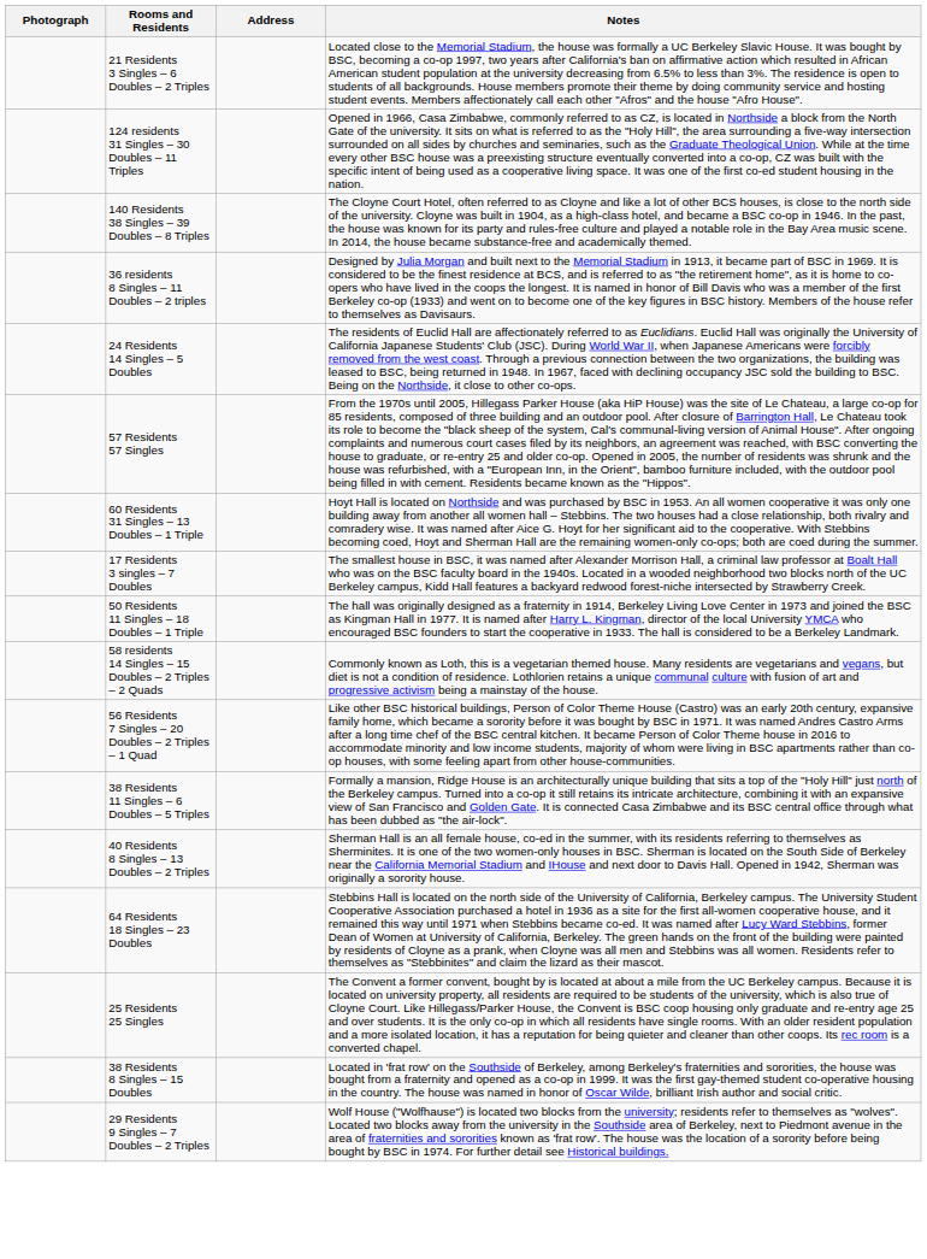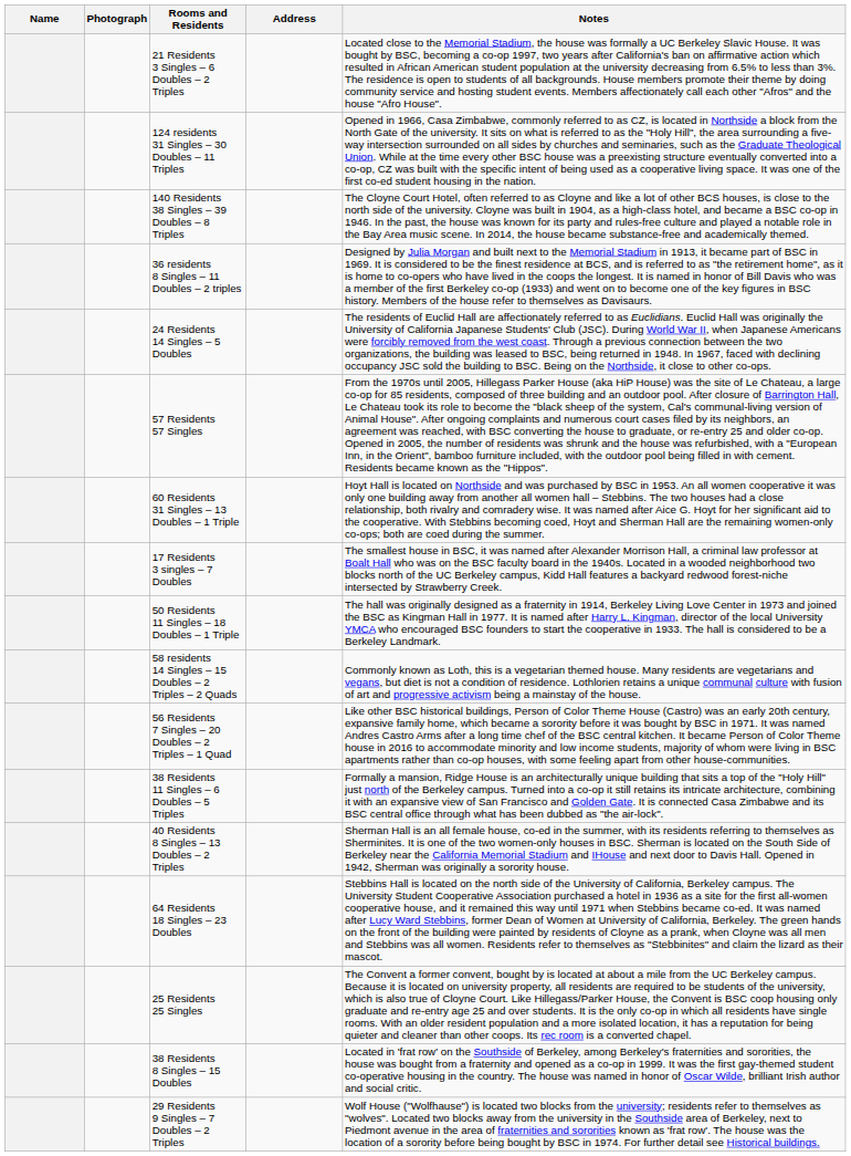 <table class="wikitable sortable">
 <tr>
+<th scope="col" style="width:10%">Name</th>
 <th scope="col" style="width:75px" class="unsortable">Photograph</th>
 <th scope="col" style="width:12%">Rooms and Residents</th>
 <th scope="col" style="width:12%" class="unsortable">Address</th>
 <th scope="col" style="width:65%" class="unsortable">Notes</th>
 </tr>
 <tr>
+<th></th>
 <td></td>
 <td>21 Residents<br>3 Singles – 6 Doubles – 2 Triples</td>
 <td></td>
 <td>Located close to the <a href='#'>Memorial Stadium</a>, the house was formally a UC Berkeley Slavic House. It was bought by BSC, becoming a co-op 1997, two years after California's ban on affirmative action which resulted in African American student population at the university decreasing from 6.5% to less than 3%. The residence is open to students of all backgrounds. House members promote their theme by doing community service and hosting student events. Members affectionately call each other "Afros" and the house "Afro House".</td>
 </tr>
 <tr>
+<th></th>
 <td></td>
 <td>124 residents<br>31 Singles – 30 Doubles – 11 Triples</td>
 <td></td>
 <td>Opened in 1966, Casa Zimbabwe, commonly referred to as CZ, is located in <a href='#'>Northside</a> a block from the North Gate of the university. It sits on what is referred to as the "Holy Hill", the area surrounding a five-way intersection surrounded on all sides by churches and seminaries, such as the <a href='#'>Graduate Theological Union</a>. While at the time every other BSC house was a preexisting structure eventually converted into a co-op, CZ was built with the specific intent of being used as a cooperative living space. It was one of the first co-ed student housing in the nation.</td>
 </tr>
 <tr>
+<th></th>
 <td></td>
 <td>140 Residents<br>38 Singles – 39 Doubles – 8 Triples</td>
 <td></td>
 <td>The Cloyne Court Hotel, often referred to as Cloyne and like a lot of other BCS houses, is close to the north side of the university. Cloyne was built in 1904, as a high-class hotel, and became a BSC co-op in 1946. In the past, the house was known for its party and rules-free culture and played a notable role in the Bay Area music scene. In 2014, the house became substance-free and academically themed.</td>
 </tr>
 <tr>
+<th></th>
 <td></td>
 <td>36 residents<br>8 Singles – 11 Doubles – 2 triples</td>
 <td></td>
 <td>Designed by <a href='#'>Julia Morgan</a> and built next to the <a href='#'>Memorial Stadium</a> in 1913, it became part of BSC in 1969. It is considered to be the finest residence at BCS, and is referred to as "the retirement home", as it is home to co-opers who have lived in the coops the longest. It is named in honor of Bill Davis who was a member of the first Berkeley co-op (1933) and went on to become one of the key figures in BSC history. Members of the house refer to themselves as Davisaurs.</td>
 </tr>
 <tr>
+<th></th>
 <td></td>
 <td>24 Residents<br>14 Singles – 5 Doubles</td>
 <td></td>
 <td>The residents of Euclid Hall are affectionately referred to as <em>Euclidians</em>. Euclid Hall was originally the University of California Japanese Students' Club (JSC). During <a href='#'>World War II</a>, when Japanese Americans were <a href='#'>forcibly removed from the west coast</a>. Through a previous connection between the two organizations, the building was leased to BSC, being returned in 1948. In 1967, faced with declining occupancy JSC sold the building to BSC. Being on the <a href='#'>Northside</a>, it close to other co-ops.</td>
 </tr>
 <tr>
+<th></th>
 <td></td>
 <td>57 Residents<br>57 Singles</td>
 <td></td>
 <td>From the 1970s until 2005, Hillegass Parker House (aka HiP House) was the site of Le Chateau, a large co-op for 85 residents, composed of three building and an outdoor pool. After closure of <a href='#'>Barrington Hall</a>, Le Chateau took its role to become the "black sheep of the system, Cal's communal-living version of Animal House". After ongoing complaints and numerous court cases filed by its neighbors, an agreement was reached, with BSC converting the house to graduate, or re-entry 25 and older co-op. Opened in 2005, the number of residents was shrunk and the house was refurbished, with a "European Inn, in the Orient", bamboo furniture included, with the outdoor pool being filled in with cement. Residents became known as the "Hippos".</td>
 </tr>
 <tr>
+<th></th>
 <td></td>
 <td>60 Residents<br>31 Singles – 13 Doubles – 1 Triple</td>
 <td></td>
 <td>Hoyt Hall is located on <a href='#'>Northside</a> and was purchased by BSC in 1953. An all women cooperative it was only one building away from another all women hall – Stebbins. The two houses had a close relationship, both rivalry and comradery wise. It was named after Aice G. Hoyt for her significant aid to the cooperative. With Stebbins becoming coed, Hoyt and Sherman Hall are the remaining women-only co-ops; both are coed during the summer.</td>
 </tr>
 <tr>
+<th></th>
 <td></td>
 <td>17 Residents<br>3 singles – 7 Doubles</td>
 <td></td>
 <td>The smallest house in BSC, it was named after Alexander Morrison Hall, a criminal law professor at <a href='#'>Boalt Hall</a> who was on the BSC faculty board in the 1940s. Located in a wooded neighborhood two blocks north of the UC Berkeley campus, Kidd Hall features a backyard redwood forest-niche intersected by Strawberry Creek.</td>
 </tr>
 <tr>
+<th></th>
 <td></td>
 <td>50 Residents<br>11 Singles – 18 Doubles – 1 Triple</td>
 <td><br></td>
 <td>The hall was originally designed as a fraternity in 1914, Berkeley Living Love Center in 1973 and joined the BSC as Kingman Hall in 1977. It is named after <a href='#'>Harry L. Kingman</a>, director of the local University <a href='#'>YMCA</a> who encouraged BSC founders to start the cooperative in 1933. The hall is considered to be a Berkeley Landmark.</td>
 </tr>
 <tr>
+<th></th>
 <td></td>
 <td>58 residents<br>14 Singles – 15 Doubles – 2 Triples – 2 Quads</td>
 <td></td>
 <td><br>Commonly known as Loth, this is a vegetarian themed house. Many residents are vegetarians and <a href='#'>vegans</a>, but diet is not a condition of residence. Lothlorien retains a unique <a href='#'>communal</a> <a href='#'>culture</a> with fusion of art and <a href='#'>progressive activism</a> being a mainstay of the house.</td>
 </tr>
 <tr>
+<th></th>
 <td></td>
 <td>56 Residents<br>7 Singles – 20 Doubles – 2 Triples – 1 Quad</td>
 <td></td>
 <td>Like other BSC historical buildings, Person of Color Theme House (Castro) was an early 20th century, expansive family home, which became a sorority before it was bought by BSC in 1971. It was named Andres Castro Arms after a long time chef of the BSC central kitchen. It became Person of Color Theme house in 2016 to accommodate minority and low income students, majority of whom were living in BSC apartments rather than co-op houses, with some feeling apart from other house-communities.</td>
 </tr>
 <tr>
+<th></th>
 <td></td>
 <td>38 Residents<br>11 Singles – 6 Doubles – 5 Triples</td>
 <td></td>
 <td>Formally a mansion, Ridge House is an architecturally unique building that sits a top of the "Holy Hill" just <a href='#'>north</a> of the Berkeley campus. Turned into a co-op it still retains its intricate architecture, combining it with an expansive view of San Francisco and <a href='#'>Golden Gate</a>. It is connected Casa Zimbabwe and its BSC central office through what has been dubbed as "the air-lock".</td>
 </tr>
 <tr>
+<th></th>
 <td></td>
 <td>40 Residents<br>8 Singles – 13 Doubles – 2 Triples</td>
 <td></td>
 <td>Sherman Hall is an all female house, co-ed in the summer, with its residents referring to themselves as Sherminites. It is one of the two women-only houses in BSC. Sherman is located on the South Side of Berkeley near the <a href='#'>California Memorial Stadium</a> and <a href='#'>IHouse</a> and next door to Davis Hall. Opened in 1942, Sherman was originally a sorority house.</td>
 </tr>
 <tr>
+<th></th>
 <td></td>
 <td>64 Residents<br>18 Singles – 23 Doubles</td>
 <td></td>
 <td>Stebbins Hall is located on the north side of the University of California, Berkeley campus. The University Student Cooperative Association purchased a hotel in 1936 as a site for the first all-women cooperative house, and it remained this way until 1971 when Stebbins became co-ed. It was named after <a href='#'>Lucy Ward Stebbins</a>, former Dean of Women at University of California, Berkeley. The green hands on the front of the building were painted by residents of Cloyne as a prank, when Cloyne was all men and Stebbins was all women. Residents refer to themselves as "Stebbinites" and claim the lizard as their mascot.</td>
 </tr>
 <tr>
+<th></th>
 <td></td>
 <td>25 Residents<br>25 Singles</td>
 <td></td>
 <td>The Convent a former convent, bought by is located at about a mile from the UC Berkeley campus. Because it is located on university property, all residents are required to be students of the university, which is also true of Cloyne Court. Like Hillegass/Parker House, the Convent is BSC coop housing only graduate and re-entry age 25 and over students. It is the only co-op in which all residents have single rooms. With an older resident population and a more isolated location, it has a reputation for being quieter and cleaner than other coops. Its <a href='#'>rec room</a> is a converted chapel.</td>
 </tr>
 <tr>
+<th></th>
 <td></td>
 <td>38 Residents<br>8 Singles – 15 Doubles</td>
 <td></td>
 <td>Located in 'frat row' on the <a href='#'>Southside</a> of Berkeley, among Berkeley's fraternities and sororities, the house was bought from a fraternity and opened as a co-op in 1999. It was the first gay-themed student co-operative housing in the country. The house was named in honor of <a href='#'>Oscar Wilde</a>, brilliant Irish author and social critic.</td>
 </tr>
 <tr>
+<th></th>
 <td></td>
 <td>29 Residents<br>9 Singles – 7 Doubles – 2 Triples</td>
 <td></td>
 <td>Wolf House ("Wolfhause") is located two blocks from the <a href='#'>university</a>; residents refer to themselves as "wolves". Located two blocks away from the university in the <a href='#'>Southside</a> area of Berkeley, next to Piedmont avenue in the area of <a href='#'>fraternities and sororities</a> known as 'frat row'. The house was the location of a sorority before being bought by BSC in 1974. For further detail see <a href='#'>Historical buildings.</a></td>
 </tr>
 </table>
